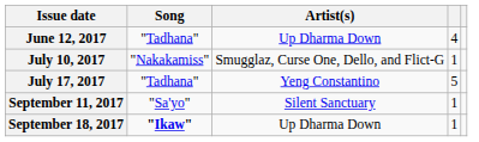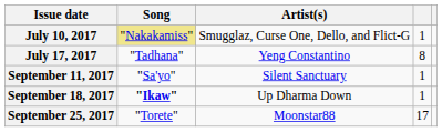 <table class="wikitable plainrowheaders" style="text-align:center">
 <tr>
 <th scope="col">Issue date</th>
 <th scope="col">Song</th>
 <th scope="col">Artist(s)</th>
 <th scope="col"></th>
 <th scope="col" class="unsortable"></th>
 </tr>
 <tr>
-<th scope="row">June 12, 2017</th>
-<td>"<a href='#'>Tadhana</a>"</td>
-<td><a href='#'>Up Dharma Down</a></td>
-<td>4</td>
-<td></td>
-</tr>
-<tr>
 <th scope="row">July 10, 2017</th>
-<td>"<a href='#'>Nakakamiss</a>"</td>
+<td style="background: khaki;">"<a href='#'>Nakakamiss</a>"</td>
 <td>Smugglaz, Curse One, Dello, and Flict-G</td>
 <td>1</td>
 <td></td>
 </tr>
 <tr>
 <th scope="row">July 17, 2017</th>
 <td>"<a href='#'>Tadhana</a>"</td>
 <td><a href='#'>Yeng Constantino</a></td>
-<td>5</td>
+<td>8</td>
 <td></td>
 </tr>
 <tr>
 <th scope="row">September 11, 2017</th>
 <td>"<a href='#'>Sa'yo</a>"</td>
 <td><a href='#'>Silent Sanctuary</a></td>
 <td>1</td>
 <td></td>
 </tr>
 <tr>
 <th scope="row">September 18, 2017</th>
 <td><strong>"<a href='#'>Ikaw</a>"</strong></td>
 <td>Up Dharma Down</td>
 <td>1</td>
 <td></td>
 </tr>
+<tr>
+<th scope="row">September 25, 2017</th>
+<td>"<a href='#'>Torete</a>"</td>
+<td><a href='#'>Moonstar88</a></td>
+<td>17</td>
+<td></td>
+</tr>
 </table>
